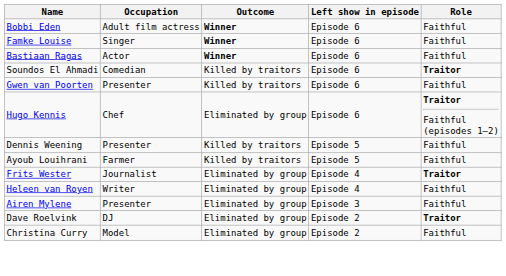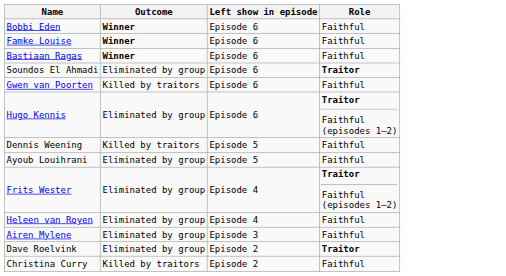 <table class="wikitable">
 <tr>
 <th>Name</th>
-<th>Occupation</th>
 <th>Outcome</th>
 <th>Left show in episode</th>
 <th>Role</th>
 </tr>
 <tr>
 <td><a href='#'>Bobbi Eden</a></td>
-<td>Adult film actress</td>
 <td><strong>Winner</strong></td>
 <td>Episode 6</td>
 <td>Faithful</td>
 </tr>
 <tr>
 <td><a href='#'>Famke Louise</a></td>
-<td>Singer</td>
 <td><strong>Winner</strong></td>
 <td>Episode 6</td>
 <td>Faithful</td>
 </tr>
 <tr>
 <td><a href='#'>Bastiaan Ragas</a></td>
-<td>Actor</td>
 <td><strong>Winner</strong></td>
 <td>Episode 6</td>
 <td>Faithful</td>
 </tr>
 <tr>
 <td>Soundos El Ahmadi</td>
-<td>Comedian</td>
-<td>Killed by traitors</td>
+<td>Eliminated by group</td>
 <td>Episode 6</td>
 <td><strong>Traitor</strong></td>
 </tr>
 <tr>
 <td><a href='#'>Gwen van Poorten</a></td>
-<td>Presenter</td>
 <td>Killed by traitors</td>
 <td>Episode 6</td>
 <td>Faithful</td>
 </tr>
 <tr>
 <td><a href='#'>Hugo Kennis</a></td>
-<td>Chef</td>
 <td>Eliminated by group</td>
 <td>Episode 6</td>
 <td><strong>Traitor</strong><hr>Faithful<br>(episodes 1–2)</td>
 </tr>
 <tr>
 <td>Dennis Weening</td>
-<td>Presenter</td>
 <td>Killed by traitors</td>
 <td>Episode 5</td>
 <td>Faithful</td>
 </tr>
 <tr>
 <td>Ayoub Louihrani</td>
-<td>Farmer</td>
-<td>Killed by traitors</td>
+<td>Eliminated by group</td>
 <td>Episode 5</td>
 <td>Faithful</td>
 </tr>
 <tr>
 <td><a href='#'>Frits Wester</a></td>
-<td>Journalist</td>
 <td>Eliminated by group</td>
 <td>Episode 4</td>
-<td><strong>Traitor</strong></td>
+<td><strong>Traitor</strong><hr>Faithful<br>(episodes 1–2)</td>
 </tr>
 <tr>
 <td><a href='#'>Heleen van Royen</a></td>
-<td>Writer</td>
 <td>Eliminated by group</td>
 <td>Episode 4</td>
 <td>Faithful</td>
 </tr>
 <tr>
 <td><a href='#'>Airen Mylene</a></td>
-<td>Presenter</td>
 <td>Eliminated by group</td>
 <td>Episode 3</td>
 <td>Faithful</td>
 </tr>
 <tr>
 <td>Dave Roelvink</td>
-<td>DJ</td>
 <td>Eliminated by group</td>
 <td>Episode 2</td>
 <td><strong>Traitor</strong></td>
 </tr>
 <tr>
 <td>Christina Curry</td>
-<td>Model</td>
-<td>Eliminated by group</td>
+<td>Killed by traitors</td>
 <td>Episode 2</td>
 <td>Faithful</td>
 </tr>
 </table>
